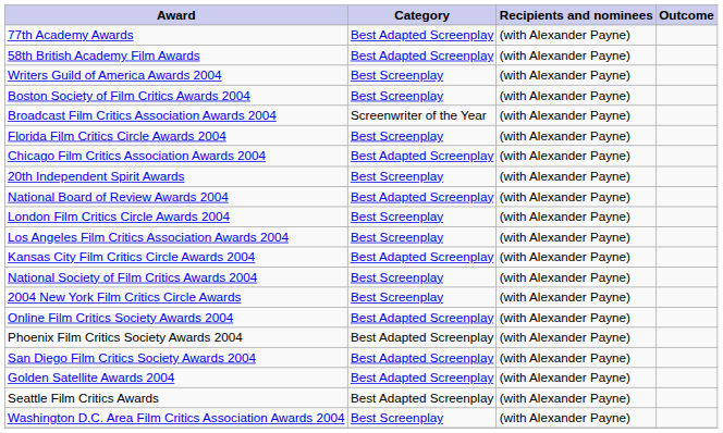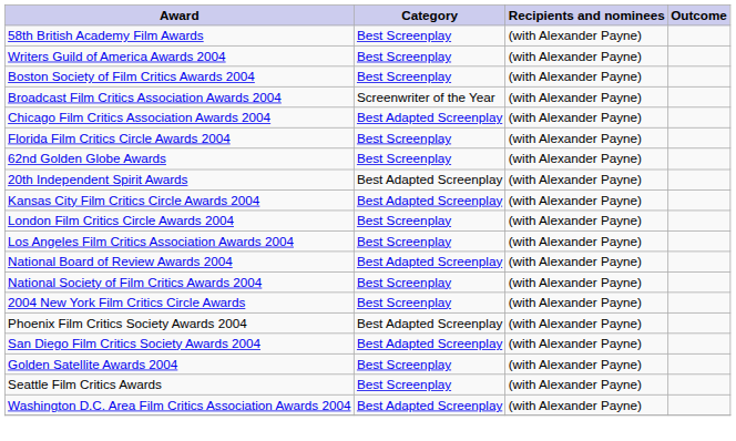 <table class="wikitable" style="font-size: 95%;">
 <tr align="center">
 <th style="background:#CCCCEE;">Award</th>
 <th style="background:#CCCCEE;">Category</th>
 <th style="background:#CCCCEE;">Recipients and nominees</th>
 <th style="background:#CCCCEE;">Outcome</th>
 </tr>
 <tr>
-<td><a href='#'>77th Academy Awards</a></td>
-<td><a href='#'>Best Adapted Screenplay</a></td>
-<td>(with Alexander Payne)</td>
-<td></td>
-</tr>
-<tr>
 <td><a href='#'>58th British Academy Film Awards</a></td>
-<td><a href='#'>Best Adapted Screenplay</a></td>
+<td><a href='#'>Best Screenplay</a></td>
 <td>(with Alexander Payne)</td>
 <td></td>
 </tr>
 <tr>
 <td><a href='#'>Writers Guild of America Awards 2004</a></td>
 <td><a href='#'>Best Screenplay</a></td>
 <td>(with Alexander Payne)</td>
 <td></td>
 </tr>
 <tr>
 <td><a href='#'>Boston Society of Film Critics Awards 2004</a></td>
 <td><a href='#'>Best Screenplay</a></td>
 <td>(with Alexander Payne)</td>
 <td></td>
 </tr>
 <tr>
 <td><a href='#'>Broadcast Film Critics Association Awards 2004</a></td>
 <td>Screenwriter of the Year</td>
 <td>(with Alexander Payne)</td>
 <td></td>
 </tr>
 <tr>
+<td><a href='#'>Chicago Film Critics Association Awards 2004</a></td>
+<td><a href='#'>Best Adapted Screenplay</a></td>
+<td>(with Alexander Payne)</td>
+<td></td>
+</tr>
+<tr>
 <td><a href='#'>Florida Film Critics Circle Awards 2004</a></td>
 <td><a href='#'>Best Screenplay</a></td>
 <td>(with Alexander Payne)</td>
 <td></td>
 </tr>
 <tr>
-<td><a href='#'>Chicago Film Critics Association Awards 2004</a></td>
-<td><a href='#'>Best Adapted Screenplay</a></td>
+<td><a href='#'>62nd Golden Globe Awards</a></td>
+<td><a href='#'>Best Screenplay</a></td>
 <td>(with Alexander Payne)</td>
 <td></td>
 </tr>
 <tr>
 <td><a href='#'>20th Independent Spirit Awards</a></td>
-<td><a href='#'>Best Screenplay</a></td>
+<td>Best Adapted Screenplay</td>
 <td>(with Alexander Payne)</td>
 <td></td>
 </tr>
 <tr>
-<td><a href='#'>National Board of Review Awards 2004</a></td>
+<td><a href='#'>Kansas City Film Critics Circle Awards 2004</a></td>
 <td><a href='#'>Best Adapted Screenplay</a></td>
 <td>(with Alexander Payne)</td>
 <td></td>
 </tr>
 <tr>
 <td><a href='#'>London Film Critics Circle Awards 2004</a></td>
 <td><a href='#'>Best Screenplay</a></td>
 <td>(with Alexander Payne)</td>
 <td></td>
 </tr>
 <tr>
 <td><a href='#'>Los Angeles Film Critics Association Awards 2004</a></td>
 <td><a href='#'>Best Screenplay</a></td>
 <td>(with Alexander Payne)</td>
 <td></td>
 </tr>
 <tr>
-<td><a href='#'>Kansas City Film Critics Circle Awards 2004</a></td>
+<td><a href='#'>National Board of Review Awards 2004</a></td>
 <td><a href='#'>Best Adapted Screenplay</a></td>
 <td>(with Alexander Payne)</td>
 <td></td>
 </tr>
 <tr>
 <td><a href='#'>National Society of Film Critics Awards 2004</a></td>
 <td><a href='#'>Best Screenplay</a></td>
 <td>(with Alexander Payne)</td>
 <td></td>
 </tr>
 <tr>
 <td><a href='#'>2004 New York Film Critics Circle Awards</a></td>
 <td><a href='#'>Best Screenplay</a></td>
 <td>(with Alexander Payne)</td>
 <td></td>
 </tr>
 <tr>
-<td><a href='#'>Online Film Critics Society Awards 2004</a></td>
-<td><a href='#'>Best Adapted Screenplay</a></td>
-<td>(with Alexander Payne)</td>
-<td></td>
-</tr>
-<tr>
 <td>Phoenix Film Critics Society Awards 2004</td>
 <td>Best Adapted Screenplay</td>
 <td>(with Alexander Payne)</td>
 <td></td>
 </tr>
 <tr>
 <td><a href='#'>San Diego Film Critics Society Awards 2004</a></td>
 <td><a href='#'>Best Adapted Screenplay</a></td>
 <td>(with Alexander Payne)</td>
 <td></td>
 </tr>
 <tr>
 <td><a href='#'>Golden Satellite Awards 2004</a></td>
-<td><a href='#'>Best Adapted Screenplay</a></td>
+<td><a href='#'>Best Screenplay</a></td>
 <td>(with Alexander Payne)</td>
 <td></td>
 </tr>
 <tr>
 <td>Seattle Film Critics Awards</td>
-<td>Best Adapted Screenplay</td>
+<td><a href='#'>Best Screenplay</a></td>
 <td>(with Alexander Payne)</td>
 <td></td>
 </tr>
 <tr>
 <td><a href='#'>Washington D.C. Area Film Critics Association Awards 2004</a></td>
-<td><a href='#'>Best Screenplay</a></td>
+<td><a href='#'>Best Adapted Screenplay</a></td>
 <td>(with Alexander Payne)</td>
 <td></td>
 </tr>
 <tr>
 </tr>
 </table>
